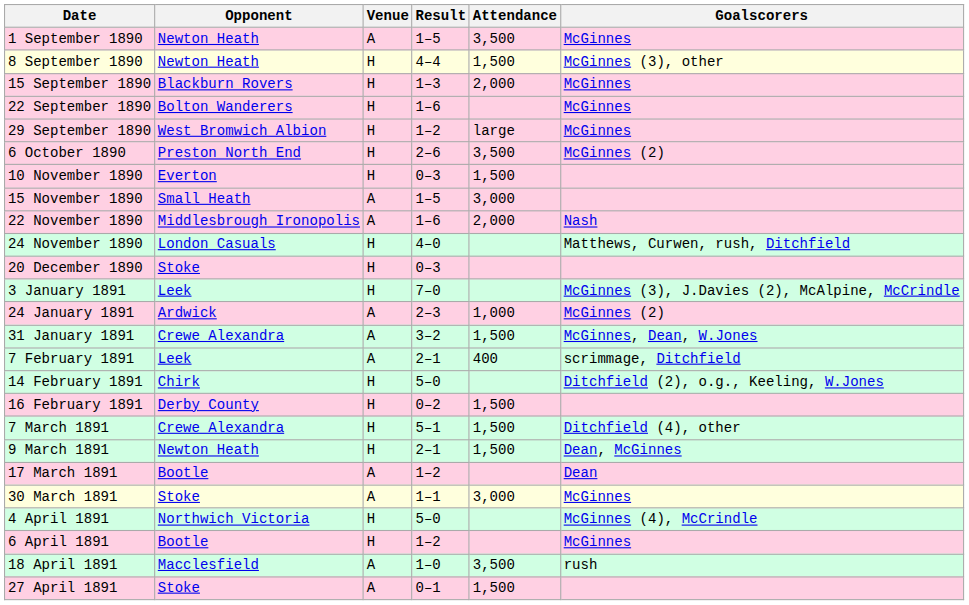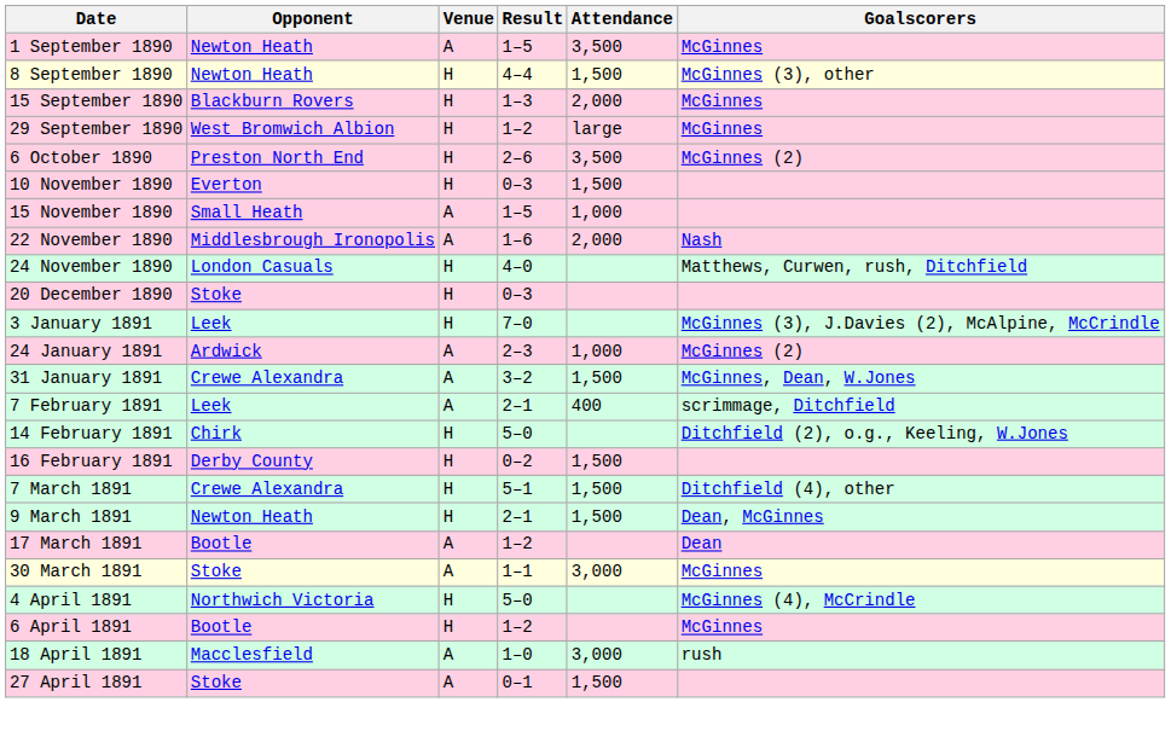 <table class="wikitable">
 <tr>
 <th>Date</th>
 <th>Opponent</th>
 <th>Venue</th>
 <th>Result</th>
 <th>Attendance</th>
 <th>Goalscorers</th>
 </tr>
 <tr style="background-color: #ffd0e3;">
 <td>1 September 1890</td>
 <td><a href='#'>Newton Heath</a></td>
 <td>A</td>
 <td>1–5</td>
 <td>3,500</td>
 <td><a href='#'>McGinnes</a></td>
 </tr>
 <tr style="background:#ffd;">
 <td>8 September 1890</td>
 <td><a href='#'>Newton Heath</a></td>
 <td>H</td>
 <td>4–4</td>
 <td>1,500</td>
 <td><a href='#'>McGinnes</a> (3), other</td>
 </tr>
 <tr style="background-color: #ffd0e3;">
 <td>15 September 1890</td>
 <td><a href='#'>Blackburn Rovers</a></td>
 <td>H</td>
 <td>1–3</td>
 <td>2,000</td>
 <td><a href='#'>McGinnes</a></td>
 </tr>
 <tr style="background-color: #ffd0e3;">
-<td>22 September 1890</td>
-<td><a href='#'>Bolton Wanderers</a></td>
-<td>H</td>
-<td>1–6</td>
-<td></td>
-<td><a href='#'>McGinnes</a></td>
-</tr>
-<tr style="background-color: #ffd0e3;">
 <td>29 September 1890</td>
 <td><a href='#'>West Bromwich Albion</a></td>
 <td>H</td>
 <td>1–2</td>
 <td>large</td>
 <td><a href='#'>McGinnes</a></td>
 </tr>
 <tr style="background-color: #ffd0e3;">
 <td>6 October 1890</td>
 <td><a href='#'>Preston North End</a></td>
 <td>H</td>
 <td>2–6</td>
 <td>3,500</td>
 <td><a href='#'>McGinnes</a> (2)</td>
 </tr>
 <tr style="background-color: #ffd0e3;">
 <td>10 November 1890</td>
 <td><a href='#'>Everton</a></td>
 <td>H</td>
 <td>0–3</td>
 <td>1,500</td>
 <td></td>
 </tr>
 <tr style="background-color: #ffd0e3;">
 <td>15 November 1890</td>
 <td><a href='#'>Small Heath</a></td>
 <td>A</td>
 <td>1–5</td>
-<td>3,000</td>
+<td>1,000</td>
 <td></td>
 </tr>
 <tr style="background-color: #ffd0e3;">
 <td>22 November 1890</td>
 <td><a href='#'>Middlesbrough Ironopolis</a></td>
 <td>A</td>
 <td>1–6</td>
 <td>2,000</td>
 <td><a href='#'>Nash</a></td>
 </tr>
 <tr style="background:#d0ffe3;">
 <td>24 November 1890</td>
 <td><a href='#'>London Casuals</a></td>
 <td>H</td>
 <td>4–0</td>
 <td></td>
 <td>Matthews, Curwen, rush, <a href='#'>Ditchfield</a></td>
 </tr>
 <tr style="background-color: #ffd0e3;">
 <td>20 December 1890</td>
 <td><a href='#'>Stoke</a></td>
 <td>H</td>
 <td>0–3</td>
 <td></td>
 <td></td>
 </tr>
 <tr style="background:#d0ffe3;">
 <td>3 January 1891</td>
 <td><a href='#'>Leek</a></td>
 <td>H</td>
 <td>7–0</td>
 <td></td>
 <td><a href='#'>McGinnes</a> (3), J.Davies (2), McAlpine, <a href='#'>McCrindle</a></td>
 </tr>
 <tr style="background-color: #ffd0e3;">
 <td>24 January 1891</td>
 <td><a href='#'>Ardwick</a></td>
 <td>A</td>
 <td>2–3</td>
 <td>1,000</td>
 <td><a href='#'>McGinnes</a> (2)</td>
 </tr>
 <tr style="background:#d0ffe3;">
 <td>31 January 1891</td>
 <td><a href='#'>Crewe Alexandra</a></td>
 <td>A</td>
 <td>3–2</td>
 <td>1,500</td>
 <td><a href='#'>McGinnes</a>, <a href='#'>Dean</a>, <a href='#'>W.Jones</a></td>
 </tr>
 <tr style="background:#d0ffe3;">
 <td>7 February 1891</td>
 <td><a href='#'>Leek</a></td>
 <td>A</td>
 <td>2–1</td>
 <td>400</td>
 <td>scrimmage, <a href='#'>Ditchfield</a></td>
 </tr>
 <tr style="background:#d0ffe3;">
 <td>14 February 1891</td>
 <td><a href='#'>Chirk</a></td>
 <td>H</td>
 <td>5–0</td>
 <td></td>
 <td><a href='#'>Ditchfield</a> (2), o.g., Keeling, <a href='#'>W.Jones</a></td>
 </tr>
 <tr style="background-color: #ffd0e3;">
 <td>16 February 1891</td>
 <td><a href='#'>Derby County</a></td>
 <td>H</td>
 <td>0–2</td>
 <td>1,500</td>
 <td></td>
 </tr>
 <tr style="background:#d0ffe3;">
 <td>7 March 1891</td>
 <td><a href='#'>Crewe Alexandra</a></td>
 <td>H</td>
 <td>5–1</td>
 <td>1,500</td>
 <td><a href='#'>Ditchfield</a> (4), other</td>
 </tr>
 <tr style="background:#d0ffe3;">
 <td>9 March 1891</td>
 <td><a href='#'>Newton Heath</a></td>
 <td>H</td>
 <td>2–1</td>
 <td>1,500</td>
 <td><a href='#'>Dean</a>, <a href='#'>McGinnes</a></td>
 </tr>
 <tr style="background-color: #ffd0e3;">
 <td>17 March 1891</td>
 <td><a href='#'>Bootle</a></td>
 <td>A</td>
 <td>1–2</td>
 <td></td>
 <td><a href='#'>Dean</a></td>
 </tr>
 <tr style="background:#ffd;">
 <td>30 March 1891</td>
 <td><a href='#'>Stoke</a></td>
 <td>A</td>
 <td>1–1</td>
 <td>3,000</td>
 <td><a href='#'>McGinnes</a></td>
 </tr>
 <tr style="background:#d0ffe3;">
 <td>4 April 1891</td>
 <td><a href='#'>Northwich Victoria</a></td>
 <td>H</td>
 <td>5–0</td>
 <td></td>
 <td><a href='#'>McGinnes</a> (4), <a href='#'>McCrindle</a></td>
 </tr>
 <tr style="background-color: #ffd0e3;">
 <td>6 April 1891</td>
 <td><a href='#'>Bootle</a></td>
 <td>H</td>
 <td>1–2</td>
 <td></td>
 <td><a href='#'>McGinnes</a></td>
 </tr>
 <tr style="background:#d0ffe3;">
 <td>18 April 1891</td>
 <td><a href='#'>Macclesfield</a></td>
 <td>A</td>
 <td>1–0</td>
-<td>3,500</td>
+<td>3,000</td>
 <td>rush</td>
 </tr>
 <tr style="background-color: #ffd0e3;">
 <td>27 April 1891</td>
 <td><a href='#'>Stoke</a></td>
 <td>A</td>
 <td>0–1</td>
 <td>1,500</td>
 <td></td>
 </tr>
 </table>
